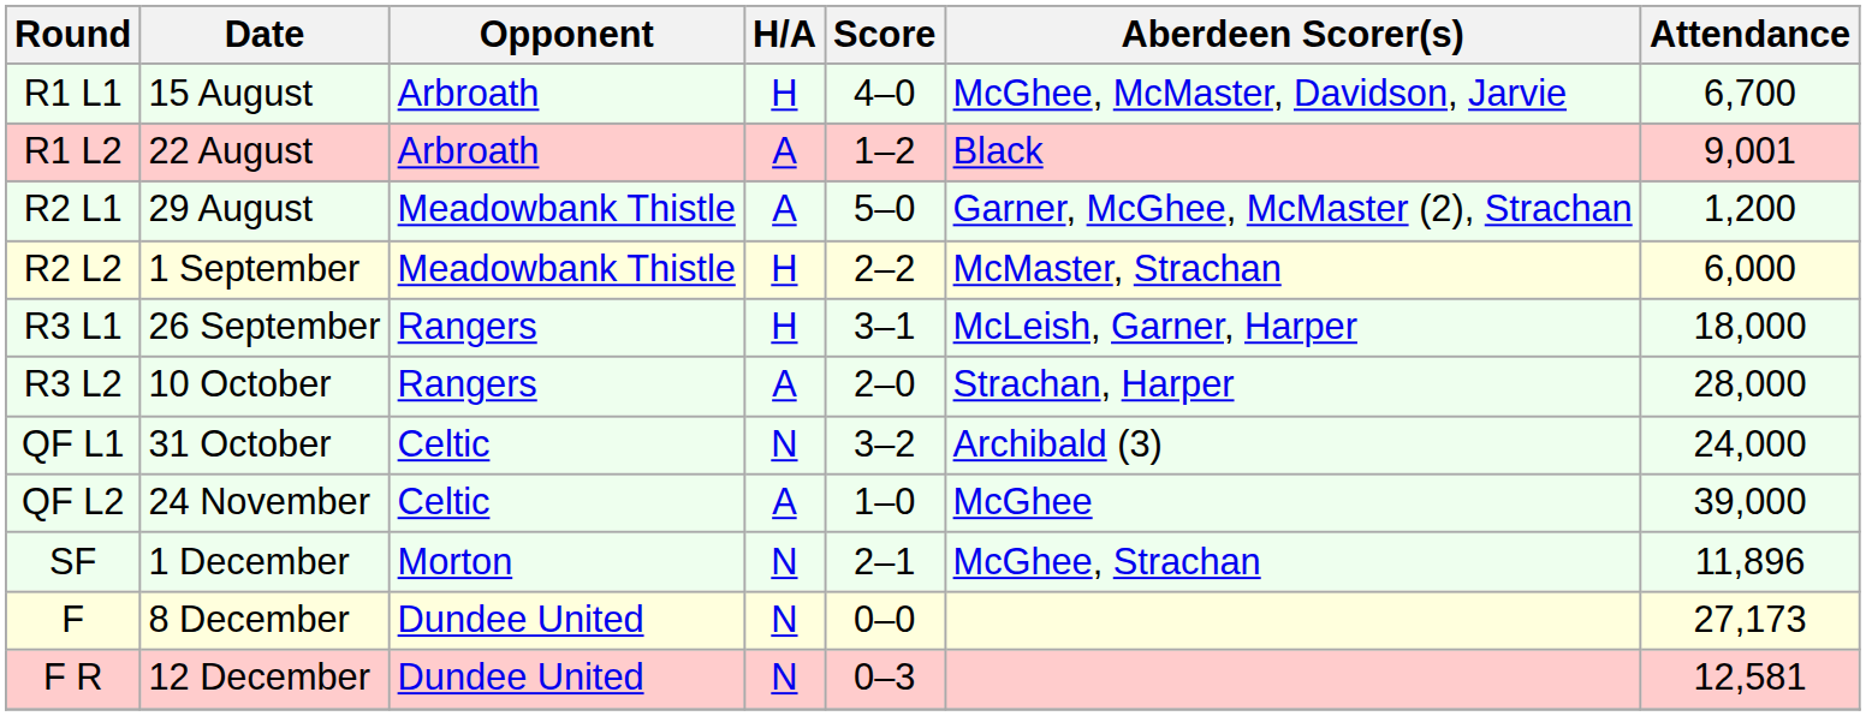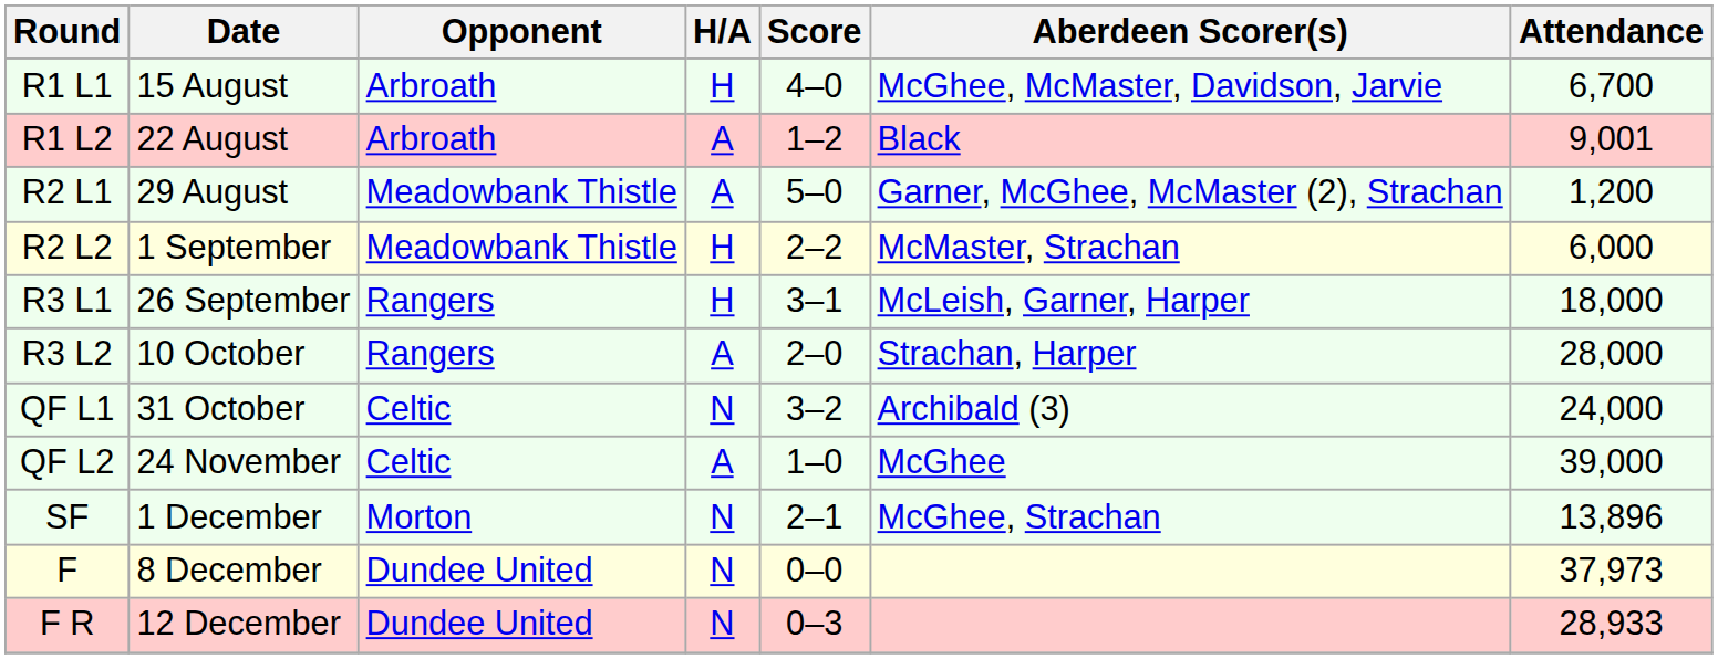 <table class="wikitable" style="text-align:center">
 <tr>
 <th>Round</th>
 <th>Date</th>
 <th>Opponent</th>
 <th>H/A</th>
 <th>Score</th>
 <th>Aberdeen Scorer(s)</th>
 <th>Attendance</th>
 </tr>
 <tr bgcolor=#EEFFEE>
 <td>R1 L1</td>
 <td align=left>15 August</td>
 <td align=left><a href='#'>Arbroath</a></td>
 <td><a href='#'>H</a></td>
 <td>4–0</td>
 <td align=left><a href='#'>McGhee</a>, <a href='#'>McMaster</a>, <a href='#'>Davidson</a>, <a href='#'>Jarvie</a></td>
 <td>6,700</td>
 </tr>
 <tr bgcolor=#FFCCCC>
 <td>R1 L2</td>
 <td align=left>22 August</td>
 <td align=left><a href='#'>Arbroath</a></td>
 <td><a href='#'>A</a></td>
 <td>1–2</td>
 <td align=left><a href='#'>Black</a></td>
 <td>9,001</td>
 </tr>
 <tr bgcolor=#EEFFEE>
 <td>R2 L1</td>
 <td align=left>29 August</td>
 <td align=left><a href='#'>Meadowbank Thistle</a></td>
 <td><a href='#'>A</a></td>
 <td>5–0</td>
 <td align=left><a href='#'>Garner</a>, <a href='#'>McGhee</a>, <a href='#'>McMaster</a> (2), <a href='#'>Strachan</a></td>
 <td>1,200</td>
 </tr>
 <tr bgcolor=#FFFFDD>
 <td>R2 L2</td>
 <td align=left>1 September</td>
 <td align=left><a href='#'>Meadowbank Thistle</a></td>
 <td><a href='#'>H</a></td>
 <td>2–2</td>
 <td align=left><a href='#'>McMaster</a>, <a href='#'>Strachan</a></td>
 <td>6,000</td>
 </tr>
 <tr bgcolor=#EEFFEE>
 <td>R3 L1</td>
 <td align=left>26 September</td>
 <td align=left><a href='#'>Rangers</a></td>
 <td><a href='#'>H</a></td>
 <td>3–1</td>
 <td align=left><a href='#'>McLeish</a>, <a href='#'>Garner</a>, <a href='#'>Harper</a></td>
 <td>18,000</td>
 </tr>
 <tr bgcolor=#EEFFEE>
 <td>R3 L2</td>
 <td align=left>10 October</td>
 <td align=left><a href='#'>Rangers</a></td>
 <td><a href='#'>A</a></td>
 <td>2–0</td>
 <td align=left><a href='#'>Strachan</a>, <a href='#'>Harper</a></td>
 <td>28,000</td>
 </tr>
 <tr bgcolor=#EEFFEE>
 <td>QF L1</td>
 <td align=left>31 October</td>
 <td align=left><a href='#'>Celtic</a></td>
 <td><a href='#'>N</a></td>
 <td>3–2</td>
 <td align=left><a href='#'>Archibald</a> (3)</td>
 <td>24,000</td>
 </tr>
 <tr bgcolor=#EEFFEE>
 <td>QF L2</td>
 <td align=left>24 November</td>
 <td align=left><a href='#'>Celtic</a></td>
 <td><a href='#'>A</a></td>
 <td>1–0</td>
 <td align=left><a href='#'>McGhee</a></td>
 <td>39,000</td>
 </tr>
 <tr bgcolor=#EEFFEE>
 <td>SF</td>
 <td align=left>1 December</td>
 <td align=left><a href='#'>Morton</a></td>
 <td><a href='#'>N</a></td>
 <td>2–1</td>
 <td align=left><a href='#'>McGhee</a>, <a href='#'>Strachan</a></td>
-<td>11,896</td>
+<td>13,896</td>
 </tr>
 <tr bgcolor=#FFFFDD>
 <td>F</td>
 <td align=left>8 December</td>
 <td align=left><a href='#'>Dundee United</a></td>
 <td><a href='#'>N</a></td>
 <td>0–0</td>
 <td align=left></td>
-<td>27,173</td>
+<td>37,973</td>
 </tr>
 <tr bgcolor=#FFCCCC>
 <td>F R</td>
 <td align=left>12 December</td>
 <td align=left><a href='#'>Dundee United</a></td>
 <td><a href='#'>N</a></td>
 <td>0–3</td>
 <td align=left></td>
-<td>12,581</td>
+<td>28,933</td>
 </tr>
 <tr>
 </tr>
 </table>
